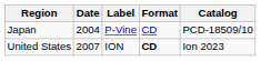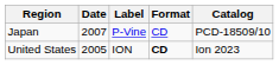 <table class="wikitable">
 <tr>
 <th>Region</th>
 <th>Date</th>
 <th>Label</th>
 <th>Format</th>
 <th>Catalog</th>
 </tr>
 <tr>
 <td>Japan</td>
-<td>2004</td>
+<td>2007</td>
 <td><a href='#'>P-Vine</a></td>
 <td><a href='#'>CD</a></td>
 <td>PCD-18509/10</td>
 </tr>
 <tr>
 <td>United States</td>
-<td>2007</td>
+<td>2005</td>
 <td>ION</td>
 <td><strong>CD</strong></td>
 <td>Ion 2023</td>
 </tr>
 </table>
